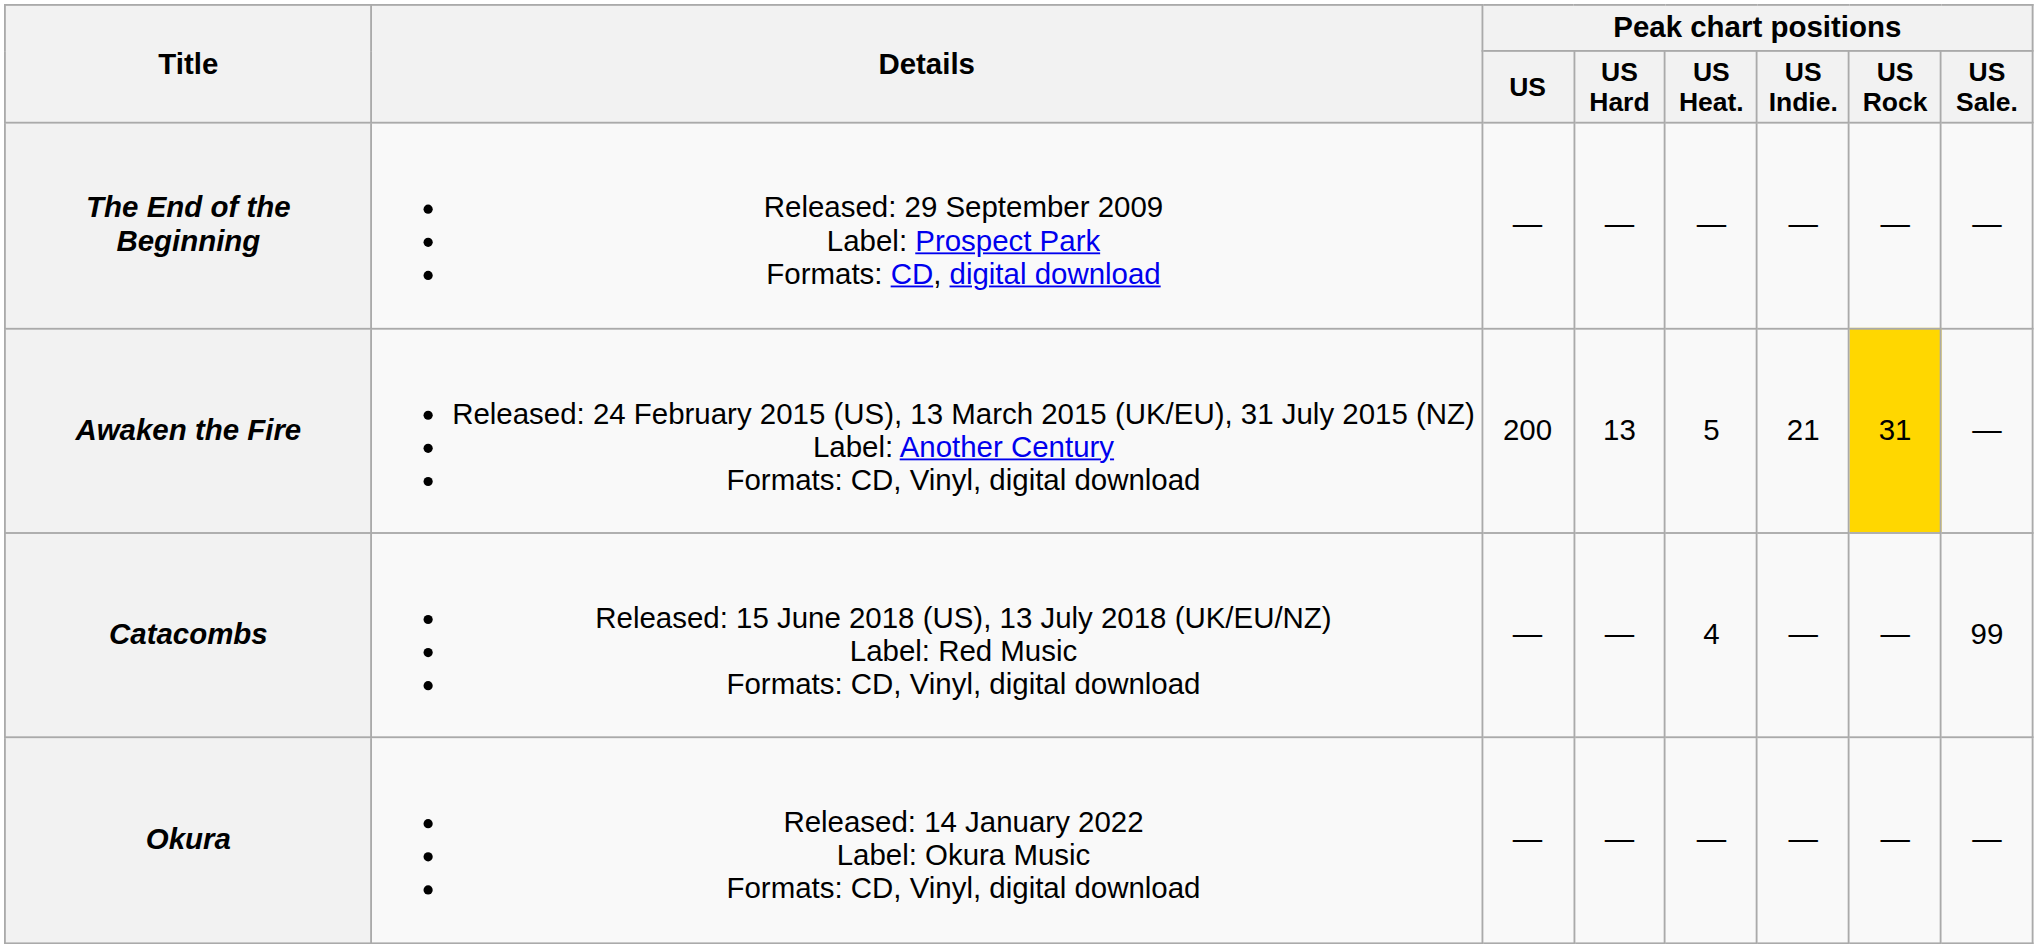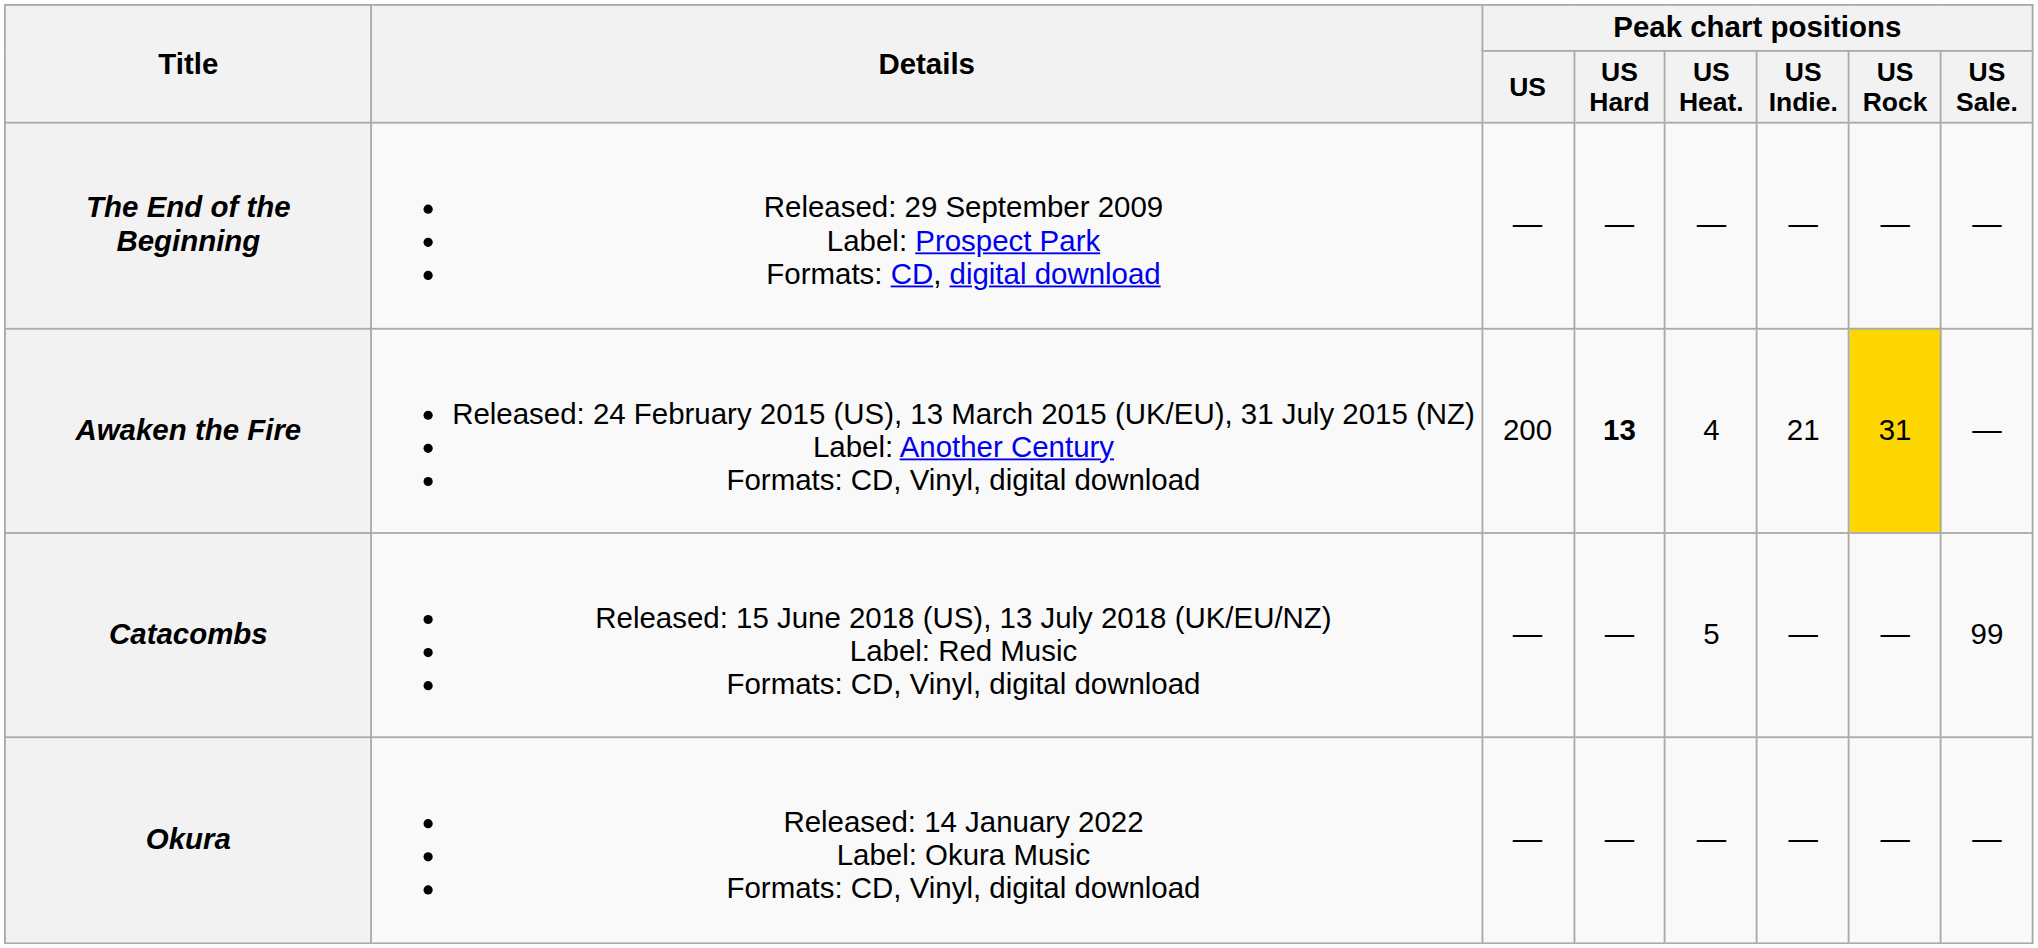 <table class="wikitable plainrowheaders" style="text-align:center;">
 <tr>
 <th scope="col" rowspan="2" style="width:12em;">Title</th>
 <th scope="col" rowspan="2" style="width:15m;">Details</th>
 <th scope="col" colspan="10">Peak chart positions</th>
 </tr>
 <tr>
 <th scope="col" style="width:3em;font-size:90%;">US<br></th>
 <th scope="col" style="width:3em;font-size:90%;">US<br>Hard<br></th>
 <th scope="col" style="width:3em;font-size:90%;">US<br>Heat.<br></th>
 <th scope="col" style="width:3em;font-size:90%;">US<br>Indie.<br></th>
 <th scope="col" style="width:3em;font-size:90%;">US<br>Rock<br></th>
 <th scope="col" style="width:3em;font-size:90%;">US<br>Sale.<br></th>
 </tr>
 <tr>
 <th scope="row"><em>The End of the Beginning</em></th>
 <td><br><ul><li>Released: 29 September 2009</li><li>Label: <a href='#'>Prospect Park</a></li><li>Formats: <a href='#'>CD</a>, <a href='#'>digital download</a></li></ul></td>
 <td>—</td>
 <td>—</td>
 <td>—</td>
 <td>—</td>
 <td>—</td>
 <td>—</td>
 </tr>
 <tr>
 <th scope="row"><em>Awaken the Fire</em></th>
 <td><br><ul><li>Released: 24 February 2015 (US), 13 March 2015 (UK/EU), 31 July 2015 (NZ)</li><li>Label: <a href='#'>Another Century</a></li><li>Formats: CD, Vinyl, digital download</li></ul></td>
 <td>200</td>
-<td>13</td>
-<td>5</td>
+<td><strong>13</strong></td>
+<td>4</td>
 <td>21</td>
 <td style="background: gold;">31</td>
 <td>—</td>
 </tr>
 <tr>
 <th scope="row"><em>Catacombs</em></th>
 <td><br><ul><li>Released: 15 June 2018 (US), 13 July 2018 (UK/EU/NZ)</li><li>Label: Red Music</li><li>Formats: CD, Vinyl, digital download</li></ul></td>
 <td>—</td>
 <td>—</td>
-<td>4</td>
+<td>5</td>
 <td>—</td>
 <td>—</td>
 <td>99</td>
 </tr>
 <tr>
 <th scope="row"><em>Okura</em></th>
 <td><br><ul><li>Released: 14 January 2022</li><li>Label: Okura Music</li><li>Formats: CD, Vinyl, digital download</li></ul></td>
 <td>—</td>
 <td>—</td>
 <td>—</td>
 <td>—</td>
 <td>—</td>
 <td>—</td>
 </tr>
 </table>
